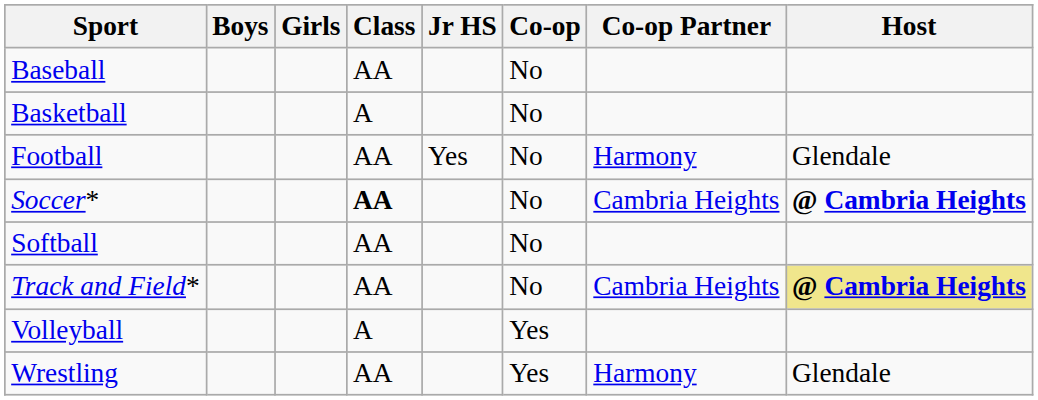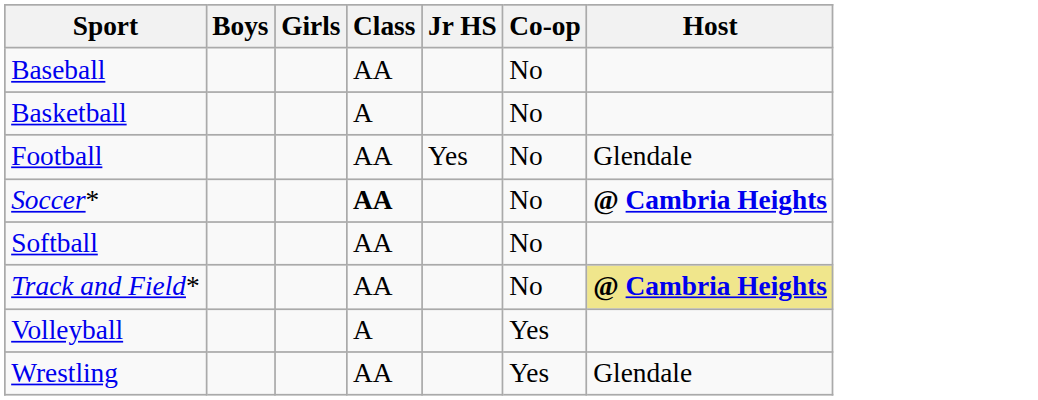 <table class="wikitable sortable">
 <tr>
 <th>Sport</th>
 <th>Boys</th>
 <th>Girls</th>
 <th>Class</th>
 <th>Jr HS</th>
 <th>Co-op</th>
-<th>Co-op Partner</th>
 <th>Host</th>
 </tr>
 <tr>
 <td><a href='#'>Baseball</a></td>
 <td></td>
 <td></td>
 <td>AA</td>
 <td></td>
 <td>No</td>
 <td></td>
-<td></td>
 </tr>
 <tr>
 <td><a href='#'>Basketball</a></td>
 <td></td>
 <td></td>
 <td>A</td>
 <td></td>
 <td>No</td>
 <td></td>
-<td></td>
 </tr>
 <tr>
 <td><a href='#'>Football</a></td>
 <td></td>
 <td></td>
 <td>AA</td>
 <td>Yes</td>
 <td>No</td>
-<td><a href='#'>Harmony</a></td>
 <td>Glendale</td>
 </tr>
 <tr>
 <td><em><a href='#'>Soccer</a></em>*</td>
 <td></td>
 <td></td>
 <td><strong>AA</strong></td>
 <td></td>
 <td>No</td>
-<td><a href='#'>Cambria Heights</a></td>
 <td><strong>@ <a href='#'>Cambria Heights</a></strong></td>
 </tr>
 <tr>
 <td><a href='#'>Softball</a></td>
 <td></td>
 <td></td>
 <td>AA</td>
 <td></td>
 <td>No</td>
 <td></td>
-<td></td>
 </tr>
 <tr>
 <td><em><a href='#'>Track and Field</a></em>*</td>
 <td></td>
 <td></td>
 <td>AA</td>
 <td></td>
 <td>No</td>
-<td><a href='#'>Cambria Heights</a></td>
 <td style="background: khaki;"><strong>@ <a href='#'>Cambria Heights</a></strong></td>
 </tr>
 <tr>
 <td><a href='#'>Volleyball</a></td>
 <td></td>
 <td></td>
 <td>A</td>
 <td></td>
 <td>Yes</td>
 <td></td>
-<td></td>
 </tr>
 <tr>
 <td><a href='#'>Wrestling</a></td>
 <td></td>
 <td></td>
 <td>AA</td>
 <td></td>
 <td>Yes</td>
-<td><a href='#'>Harmony</a></td>
 <td>Glendale</td>
 </tr>
 </table>
